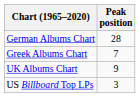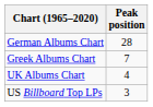 <table class="wikitable sortable">
 <tr>
 <th>Chart (1965–2020)</th>
 <th>Peak<br>position</th>
 </tr>
 <tr>
 <td><a href='#'>German Albums Chart</a></td>
 <td style="text-align:center;">28</td>
 </tr>
 <tr>
 <td><a href='#'>Greek Albums Chart</a></td>
 <td style="text-align:center;">7</td>
 </tr>
 <tr>
 <td><a href='#'>UK Albums Chart</a></td>
-<td style="text-align:center;">9</td>
+<td style="text-align:center;">4</td>
 </tr>
 <tr>
 <td>US <a href='#'><em>Billboard</em> Top LPs</a></td>
 <td style="text-align:center;">3</td>
 </tr>
 </table>
